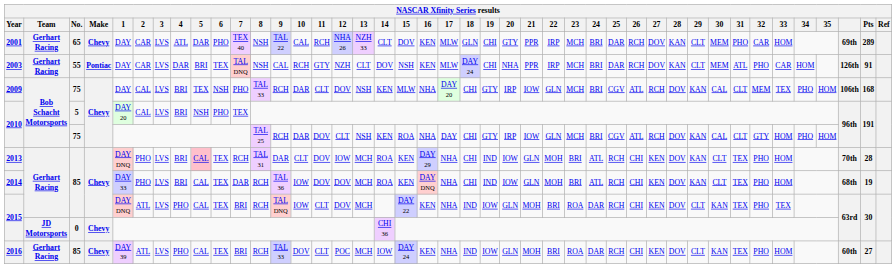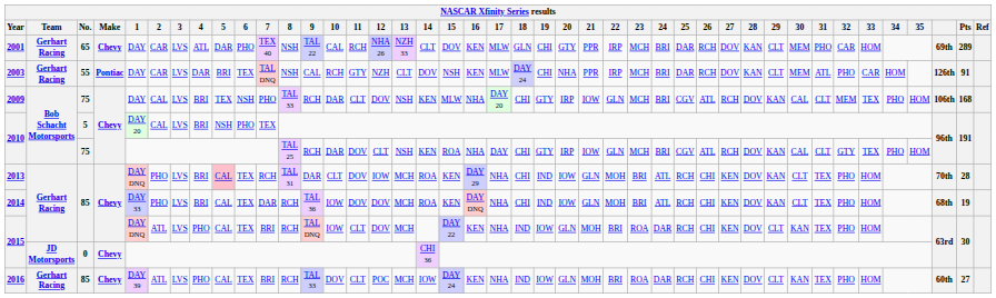 <table class="wikitable" style="text-align:center; font-size:75%">
 <tr>
 <th colspan=42><a href='#'>NASCAR Xfinity Series</a> results</th>
 </tr>
 <tr>
 <th>Year</th>
 <th>Team</th>
 <th>No.</th>
 <th>Make</th>
 <th>1</th>
 <th>2</th>
 <th>3</th>
 <th>4</th>
 <th>5</th>
 <th>6</th>
 <th>7</th>
 <th>8</th>
 <th>9</th>
 <th>10</th>
 <th>11</th>
 <th>12</th>
 <th>13</th>
 <th>14</th>
 <th>15</th>
 <th>16</th>
 <th>17</th>
 <th>18</th>
 <th>19</th>
 <th>20</th>
 <th>21</th>
 <th>22</th>
 <th>23</th>
 <th>24</th>
 <th>25</th>
 <th>26</th>
 <th>27</th>
 <th>28</th>
 <th>29</th>
 <th>30</th>
 <th>31</th>
 <th>32</th>
 <th>33</th>
 <th>34</th>
 <th>35</th>
 <th></th>
 <th>Pts</th>
 <th>Ref</th>
 </tr>
 <tr>
 <th><a href='#'>2001</a></th>
 <th><a href='#'>Gerhart Racing</a></th>
 <th>65</th>
 <th><a href='#'>Chevy</a></th>
 <td><a href='#'>DAY</a></td>
 <td><a href='#'>CAR</a></td>
 <td><a href='#'>LVS</a></td>
 <td><a href='#'>ATL</a></td>
 <td><a href='#'>DAR</a></td>
 <td><a href='#'>PHO</a></td>
 <td style="background:#EFCFFF;"><a href='#'>TEX</a><br><small>40</small></td>
 <td><a href='#'>NSH</a></td>
 <td style="background:#CFCFFF;"><a href='#'>TAL</a><br><small>22</small></td>
 <td><a href='#'>CAL</a></td>
 <td><a href='#'>RCH</a></td>
 <td style="background:#CFCFFF;"><a href='#'>NHA</a><br><small>26</small></td>
 <td style="background:#EFCFFF;"><a href='#'>NZH</a><br><small>33</small></td>
 <td><a href='#'>CLT</a></td>
 <td><a href='#'>DOV</a></td>
 <td><a href='#'>KEN</a></td>
 <td><a href='#'>MLW</a></td>
 <td><a href='#'>GLN</a></td>
 <td><a href='#'>CHI</a></td>
 <td><a href='#'>GTY</a></td>
 <td><a href='#'>PPR</a></td>
 <td><a href='#'>IRP</a></td>
 <td><a href='#'>MCH</a></td>
 <td><a href='#'>BRI</a></td>
 <td><a href='#'>DAR</a></td>
 <td><a href='#'>RCH</a></td>
 <td><a href='#'>DOV</a></td>
 <td><a href='#'>KAN</a></td>
 <td><a href='#'>CLT</a></td>
 <td><a href='#'>MEM</a></td>
 <td><a href='#'>PHO</a></td>
 <td><a href='#'>CAR</a></td>
 <td><a href='#'>HOM</a></td>
 <td colspan=2></td>
 <th>69th</th>
 <th>289</th>
 <th></th>
 </tr>
 <tr>
 <th><a href='#'>2003</a></th>
 <th><a href='#'>Gerhart Racing</a></th>
 <th>55</th>
 <th><a href='#'>Pontiac</a></th>
 <td><a href='#'>DAY</a></td>
 <td><a href='#'>CAR</a></td>
 <td><a href='#'>LVS</a></td>
 <td><a href='#'>DAR</a></td>
 <td><a href='#'>BRI</a></td>
 <td><a href='#'>TEX</a></td>
 <td style="background:#FFCFCF;"><a href='#'>TAL</a><br><small>DNQ</small></td>
 <td><a href='#'>NSH</a></td>
 <td><a href='#'>CAL</a></td>
 <td><a href='#'>RCH</a></td>
 <td><a href='#'>GTY</a></td>
 <td><a href='#'>NZH</a></td>
 <td><a href='#'>CLT</a></td>
 <td><a href='#'>DOV</a></td>
 <td><a href='#'>NSH</a></td>
 <td><a href='#'>KEN</a></td>
 <td><a href='#'>MLW</a></td>
 <td style="background:#CFCFFF;"><a href='#'>DAY</a><br><small>24</small></td>
 <td><a href='#'>CHI</a></td>
 <td><a href='#'>NHA</a></td>
 <td><a href='#'>PPR</a></td>
 <td><a href='#'>IRP</a></td>
 <td><a href='#'>MCH</a></td>
 <td><a href='#'>BRI</a></td>
 <td><a href='#'>DAR</a></td>
 <td><a href='#'>RCH</a></td>
 <td><a href='#'>DOV</a></td>
 <td><a href='#'>KAN</a></td>
 <td><a href='#'>CLT</a></td>
 <td><a href='#'>MEM</a></td>
 <td><a href='#'>ATL</a></td>
 <td><a href='#'>PHO</a></td>
 <td><a href='#'>CAR</a></td>
 <td><a href='#'>HOM</a></td>
 <td></td>
 <th>126th</th>
 <th>91</th>
 <th></th>
 </tr>
 <tr>
 <th><a href='#'>2009</a></th>
 <th rowspan=3><a href='#'>Bob Schacht Motorsports</a></th>
 <th>75</th>
 <th rowspan=3><a href='#'>Chevy</a></th>
 <td><a href='#'>DAY</a></td>
 <td><a href='#'>CAL</a></td>
 <td><a href='#'>LVS</a></td>
 <td><a href='#'>BRI</a></td>
 <td><a href='#'>TEX</a></td>
 <td><a href='#'>NSH</a></td>
 <td><a href='#'>PHO</a></td>
 <td style="background:#EFCFFF;"><a href='#'>TAL</a><br><small>33</small></td>
 <td><a href='#'>RCH</a></td>
 <td><a href='#'>DAR</a></td>
 <td><a href='#'>CLT</a></td>
 <td><a href='#'>DOV</a></td>
 <td><a href='#'>NSH</a></td>
 <td><a href='#'>KEN</a></td>
 <td><a href='#'>MLW</a></td>
 <td><a href='#'>NHA</a></td>
 <td style="background:#DFFFDF;"><a href='#'>DAY</a><br><small>20</small></td>
 <td><a href='#'>CHI</a></td>
 <td><a href='#'>GTY</a></td>
 <td><a href='#'>IRP</a></td>
 <td><a href='#'>IOW</a></td>
 <td><a href='#'>GLN</a></td>
 <td><a href='#'>MCH</a></td>
 <td><a href='#'>BRI</a></td>
 <td><a href='#'>CGV</a></td>
 <td><a href='#'>ATL</a></td>
 <td><a href='#'>RCH</a></td>
 <td><a href='#'>DOV</a></td>
 <td><a href='#'>KAN</a></td>
 <td><a href='#'>CAL</a></td>
 <td><a href='#'>CLT</a></td>
 <td><a href='#'>MEM</a></td>
 <td><a href='#'>TEX</a></td>
 <td><a href='#'>PHO</a></td>
 <td><a href='#'>HOM</a></td>
 <th>106th</th>
 <th>168</th>
 <th></th>
 </tr>
 <tr>
 <th rowspan=2><a href='#'>2010</a></th>
 <th>5</th>
 <td style="background:#DFFFDF;"><a href='#'>DAY</a><br><small>20</small></td>
 <td><a href='#'>CAL</a></td>
 <td><a href='#'>LVS</a></td>
 <td><a href='#'>BRI</a></td>
 <td><a href='#'>NSH</a></td>
 <td><a href='#'>PHO</a></td>
 <td><a href='#'>TEX</a></td>
 <td colspan=28></td>
 <th rowspan=2>96th</th>
 <th rowspan=2>191</th>
 <th rowspan=2></th>
 </tr>
 <tr>
 <th>75</th>
 <td colspan=7></td>
 <td style="background:#EFCFFF;"><a href='#'>TAL</a><br><small>25</small></td>
 <td><a href='#'>RCH</a></td>
 <td><a href='#'>DAR</a></td>
 <td><a href='#'>DOV</a></td>
 <td><a href='#'>CLT</a></td>
 <td><a href='#'>NSH</a></td>
 <td><a href='#'>KEN</a></td>
 <td><a href='#'>ROA</a></td>
 <td><a href='#'>NHA</a></td>
 <td><a href='#'>DAY</a></td>
 <td><a href='#'>CHI</a></td>
 <td><a href='#'>GTY</a></td>
 <td><a href='#'>IRP</a></td>
 <td><a href='#'>IOW</a></td>
 <td><a href='#'>GLN</a></td>
 <td><a href='#'>MCH</a></td>
 <td><a href='#'>BRI</a></td>
 <td><a href='#'>CGV</a></td>
 <td><a href='#'>ATL</a></td>
 <td><a href='#'>RCH</a></td>
 <td><a href='#'>DOV</a></td>
 <td><a href='#'>KAN</a></td>
 <td><a href='#'>CAL</a></td>
 <td><a href='#'>CLT</a></td>
 <td><a href='#'>GTY</a></td>
-<td><a href='#'>HOM</a></td>
+<td><a href='#'>TEX</a></td>
 <td><a href='#'>PHO</a></td>
 <td><a href='#'>HOM</a></td>
 </tr>
 <tr>
 <th><a href='#'>2013</a></th>
 <th rowspan=3><a href='#'>Gerhart Racing</a></th>
 <th rowspan=3>85</th>
 <th rowspan=3><a href='#'>Chevy</a></th>
 <td style="background:#FFCFCF;"><a href='#'>DAY</a><br><small>DNQ</small></td>
 <td><a href='#'>PHO</a></td>
 <td><a href='#'>LVS</a></td>
 <td><a href='#'>BRI</a></td>
 <td style="background: pink;"><a href='#'>CAL</a></td>
 <td><a href='#'>TEX</a></td>
 <td><a href='#'>RCH</a></td>
 <td style="background:#EFCFFF;"><a href='#'>TAL</a><br><small>31</small></td>
 <td><a href='#'>DAR</a></td>
 <td><a href='#'>CLT</a></td>
 <td><a href='#'>DOV</a></td>
 <td><a href='#'>IOW</a></td>
 <td><a href='#'>MCH</a></td>
 <td><a href='#'>ROA</a></td>
 <td><a href='#'>KEN</a></td>
 <td style="background:#CFCFFF;"><a href='#'>DAY</a><br><small>29</small></td>
 <td><a href='#'>NHA</a></td>
 <td><a href='#'>CHI</a></td>
 <td><a href='#'>IND</a></td>
 <td><a href='#'>IOW</a></td>
 <td><a href='#'>GLN</a></td>
 <td><a href='#'>MOH</a></td>
 <td><a href='#'>BRI</a></td>
 <td><a href='#'>ATL</a></td>
 <td><a href='#'>RCH</a></td>
 <td><a href='#'>CHI</a></td>
 <td><a href='#'>KEN</a></td>
 <td><a href='#'>DOV</a></td>
 <td><a href='#'>KAN</a></td>
 <td><a href='#'>CLT</a></td>
 <td><a href='#'>TEX</a></td>
 <td><a href='#'>PHO</a></td>
 <td><a href='#'>HOM</a></td>
 <td colspan=2></td>
 <th>70th</th>
 <th>28</th>
 <th></th>
 </tr>
 <tr>
 <th><a href='#'>2014</a></th>
 <td style="background:#CFCFFF;"><a href='#'>DAY</a><br><small>33</small></td>
 <td><a href='#'>PHO</a></td>
 <td><a href='#'>LVS</a></td>
 <td><a href='#'>BRI</a></td>
 <td><a href='#'>CAL</a></td>
 <td><a href='#'>TEX</a></td>
 <td><a href='#'>DAR</a></td>
 <td><a href='#'>RCH</a></td>
 <td style="background:#EFCFFF;"><a href='#'>TAL</a><br><small>36</small></td>
 <td><a href='#'>IOW</a></td>
 <td><a href='#'>DOV</a></td>
 <td><a href='#'>DOV</a></td>
 <td><a href='#'>MCH</a></td>
 <td><a href='#'>ROA</a></td>
 <td><a href='#'>KEN</a></td>
 <td style="background:#FFCFCF;"><a href='#'>DAY</a><br><small>DNQ</small></td>
 <td><a href='#'>NHA</a></td>
 <td><a href='#'>CHI</a></td>
 <td><a href='#'>IND</a></td>
 <td><a href='#'>IOW</a></td>
 <td><a href='#'>GLN</a></td>
 <td><a href='#'>MOH</a></td>
 <td><a href='#'>BRI</a></td>
 <td><a href='#'>ATL</a></td>
 <td><a href='#'>RCH</a></td>
 <td><a href='#'>CHI</a></td>
 <td><a href='#'>KEN</a></td>
 <td><a href='#'>DOV</a></td>
 <td><a href='#'>KAN</a></td>
 <td><a href='#'>CLT</a></td>
 <td><a href='#'>TEX</a></td>
 <td><a href='#'>PHO</a></td>
 <td><a href='#'>HOM</a></td>
 <td colspan=2></td>
 <th>68th</th>
 <th>19</th>
 <th></th>
 </tr>
 <tr>
 <th rowspan=2><a href='#'>2015</a></th>
 <td style="background:#FFCFCF;"><a href='#'>DAY</a><br><small>DNQ</small></td>
 <td><a href='#'>ATL</a></td>
 <td><a href='#'>LVS</a></td>
 <td><a href='#'>PHO</a></td>
 <td><a href='#'>CAL</a></td>
 <td><a href='#'>TEX</a></td>
 <td><a href='#'>BRI</a></td>
 <td><a href='#'>RCH</a></td>
 <td style="background:#FFCFCF;"><a href='#'>TAL</a><br><small>DNQ</small></td>
 <td><a href='#'>IOW</a></td>
 <td><a href='#'>CLT</a></td>
 <td><a href='#'>DOV</a></td>
 <td><a href='#'>MCH</a></td>
 <td></td>
 <td style="background:#CFCFFF;"><a href='#'>DAY</a><br><small>22</small></td>
 <td><a href='#'>KEN</a></td>
 <td><a href='#'>NHA</a></td>
 <td><a href='#'>IND</a></td>
 <td><a href='#'>IOW</a></td>
 <td><a href='#'>GLN</a></td>
 <td><a href='#'>MOH</a></td>
 <td><a href='#'>BRI</a></td>
 <td><a href='#'>ROA</a></td>
 <td><a href='#'>DAR</a></td>
 <td><a href='#'>RCH</a></td>
 <td><a href='#'>CHI</a></td>
 <td><a href='#'>KEN</a></td>
 <td><a href='#'>DOV</a></td>
 <td><a href='#'>CLT</a></td>
 <td><a href='#'>KAN</a></td>
 <td><a href='#'>TEX</a></td>
 <td><a href='#'>PHO</a></td>
-<td><a href='#'>TEX</a></td>
+<td><a href='#'>HOM</a></td>
 <td colspan=2></td>
 <th rowspan=2>63rd</th>
 <th rowspan=2>30</th>
 <th rowspan=2></th>
 </tr>
 <tr>
 <th><a href='#'>JD Motorsports</a></th>
 <th>0</th>
 <th><a href='#'>Chevy</a></th>
 <td colspan=13></td>
 <td style="background:#EFCFFF;"><a href='#'>CHI</a><br><small>36</small></td>
 <td colspan=21></td>
 </tr>
 <tr>
 <th><a href='#'>2016</a></th>
 <th><a href='#'>Gerhart Racing</a></th>
 <th>85</th>
 <th><a href='#'>Chevy</a></th>
 <td style="background:#EFCFFF;"><a href='#'>DAY</a><br><small>39</small></td>
 <td><a href='#'>ATL</a></td>
 <td><a href='#'>LVS</a></td>
 <td><a href='#'>PHO</a></td>
 <td><a href='#'>CAL</a></td>
 <td><a href='#'>TEX</a></td>
 <td><a href='#'>BRI</a></td>
 <td><a href='#'>RCH</a></td>
 <td style="background:#CFCFFF;"><a href='#'>TAL</a><br><small>33</small></td>
 <td><a href='#'>DOV</a></td>
 <td><a href='#'>CLT</a></td>
 <td><a href='#'>POC</a></td>
 <td><a href='#'>MCH</a></td>
 <td><a href='#'>IOW</a></td>
 <td style="background:#CFCFFF;"><a href='#'>DAY</a><br><small>24</small></td>
 <td><a href='#'>KEN</a></td>
 <td><a href='#'>NHA</a></td>
 <td><a href='#'>IND</a></td>
 <td><a href='#'>IOW</a></td>
 <td><a href='#'>GLN</a></td>
 <td><a href='#'>MOH</a></td>
 <td><a href='#'>BRI</a></td>
 <td><a href='#'>ROA</a></td>
 <td><a href='#'>DAR</a></td>
 <td><a href='#'>RCH</a></td>
 <td><a href='#'>CHI</a></td>
 <td><a href='#'>KEN</a></td>
 <td><a href='#'>DOV</a></td>
 <td><a href='#'>CLT</a></td>
 <td><a href='#'>KAN</a></td>
 <td><a href='#'>TEX</a></td>
 <td><a href='#'>PHO</a></td>
 <td><a href='#'>HOM</a></td>
 <td colspan=2></td>
 <th>60th</th>
 <th>27</th>
 <th></th>
 </tr>
 </table>
